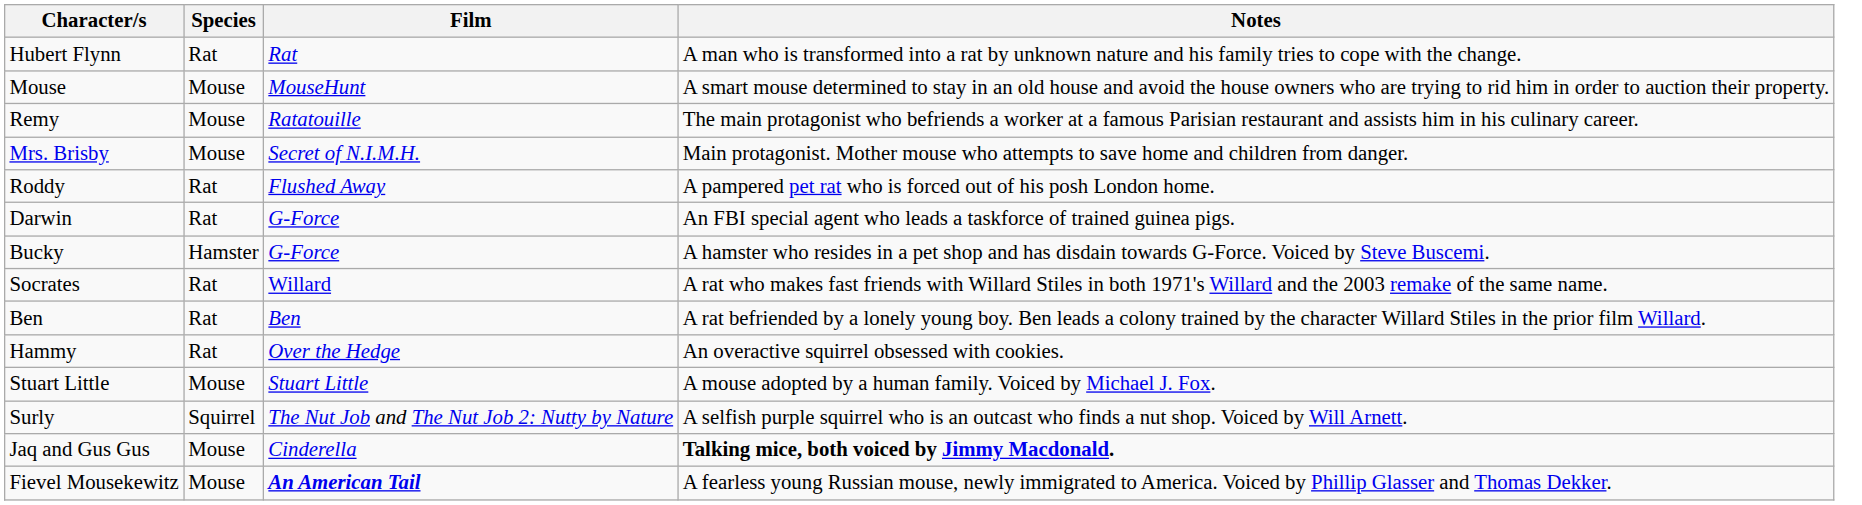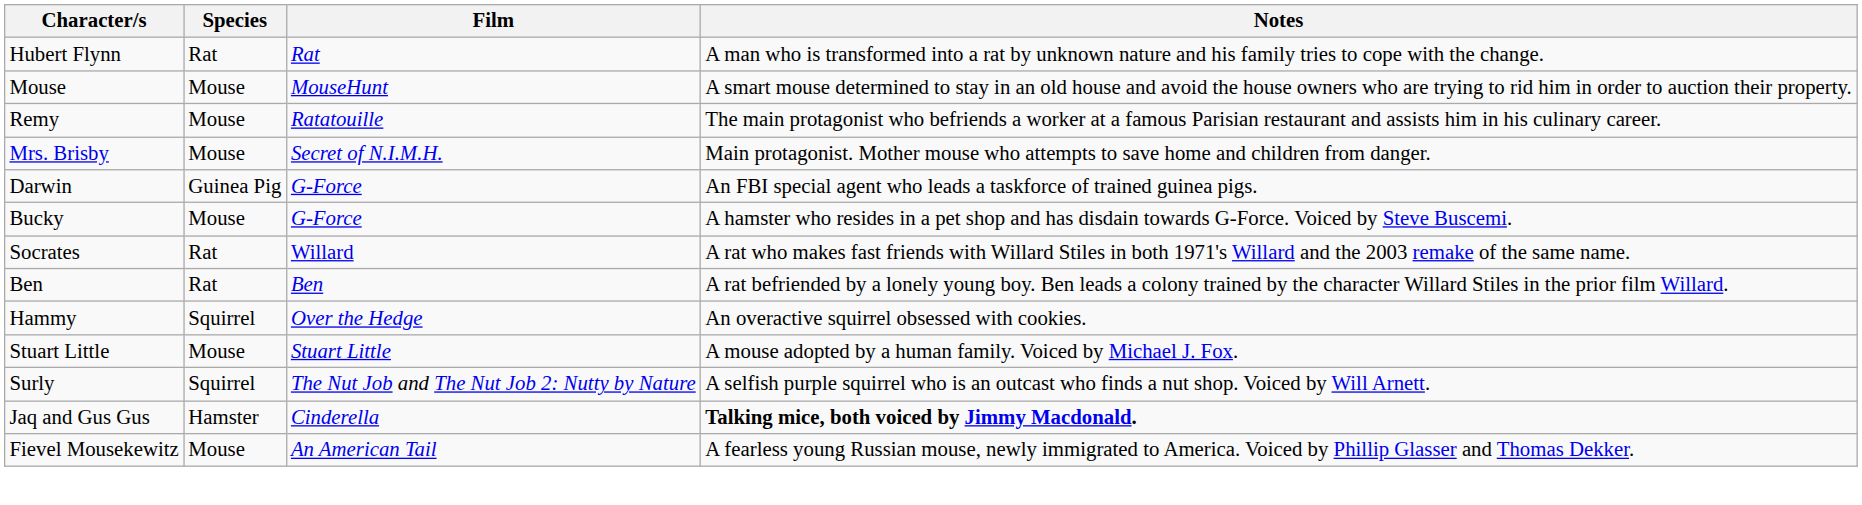 <table class="wikitable sortable">
 <tr>
 <th>Character/s</th>
 <th>Species</th>
 <th>Film</th>
 <th>Notes</th>
 </tr>
 <tr>
 <td>Hubert Flynn</td>
 <td>Rat</td>
 <td><em><a href='#'>Rat</a></em></td>
 <td>A man who is transformed into a rat by unknown nature and his family tries to cope with the change.</td>
 </tr>
 <tr>
 <td>Mouse</td>
 <td>Mouse</td>
 <td><em><a href='#'>MouseHunt</a></em></td>
 <td>A smart mouse determined to stay in an old house and avoid the house owners who are trying to rid him in order to auction their property.</td>
 </tr>
 <tr>
 <td>Remy</td>
 <td>Mouse</td>
 <td><em><a href='#'>Ratatouille</a></em></td>
 <td>The main protagonist who befriends a worker at a famous Parisian restaurant and assists him in his culinary career.</td>
 </tr>
 <tr>
 <td><a href='#'>Mrs. Brisby</a></td>
 <td>Mouse</td>
 <td><em><a href='#'>Secret of N.I.M.H.</a></em></td>
 <td>Main protagonist. Mother mouse who attempts to save home and children from danger.</td>
 </tr>
 <tr>
-<td>Roddy</td>
-<td>Rat</td>
-<td><em><a href='#'>Flushed Away</a></em></td>
-<td>A pampered <a href='#'>pet rat</a> who is forced out of his posh London home.</td>
-</tr>
-<tr>
 <td>Darwin</td>
-<td>Rat</td>
+<td>Guinea Pig</td>
 <td><em><a href='#'>G-Force</a></em></td>
 <td>An FBI special agent who leads a taskforce of trained guinea pigs.</td>
 </tr>
 <tr>
 <td>Bucky</td>
-<td>Hamster</td>
+<td>Mouse</td>
 <td><em><a href='#'>G-Force</a></em></td>
 <td>A hamster who resides in a pet shop and has disdain towards G-Force. Voiced by <a href='#'>Steve Buscemi</a>.</td>
 </tr>
 <tr>
 <td>Socrates</td>
 <td>Rat</td>
 <td><a href='#'>Willard</a></td>
 <td>A rat who makes fast friends with Willard Stiles in both 1971's <a href='#'>Willard</a> and the 2003 <a href='#'>remake</a> of the same name.</td>
 </tr>
 <tr>
 <td>Ben</td>
 <td>Rat</td>
 <td><em><a href='#'>Ben</a></em></td>
 <td>A rat befriended by a lonely young boy. Ben leads a colony trained by the character Willard Stiles in the prior film <a href='#'>Willard</a>.</td>
 </tr>
 <tr>
 <td>Hammy</td>
-<td>Rat</td>
+<td>Squirrel</td>
 <td><em><a href='#'>Over the Hedge</a></em></td>
 <td>An overactive squirrel obsessed with cookies.</td>
 </tr>
 <tr>
 <td>Stuart Little</td>
 <td>Mouse</td>
 <td><em><a href='#'>Stuart Little</a></em></td>
 <td>A mouse adopted by a human family. Voiced by <a href='#'>Michael J. Fox</a>.</td>
 </tr>
 <tr>
 <td>Surly</td>
 <td>Squirrel</td>
 <td><em><a href='#'>The Nut Job</a></em> <em>and</em> <em><a href='#'>The Nut Job 2: Nutty by Nature</a></em></td>
 <td>A selfish purple squirrel who is an outcast who finds a nut shop. Voiced by <a href='#'>Will Arnett</a>.</td>
 </tr>
 <tr>
 <td>Jaq and Gus Gus</td>
-<td>Mouse</td>
+<td>Hamster</td>
 <td><em><a href='#'>Cinderella</a></em></td>
 <td><strong>Talking mice, both voiced by <a href='#'>Jimmy Macdonald</a>.</strong></td>
 </tr>
 <tr>
 <td>Fievel Mousekewitz</td>
 <td>Mouse</td>
-<td><strong><em><a href='#'>An American Tail</a></em></strong></td>
+<td><em><a href='#'>An American Tail</a></em></td>
 <td>A fearless young Russian mouse, newly immigrated to America. Voiced by <a href='#'>Phillip Glasser</a> and <a href='#'>Thomas Dekker</a>.</td>
 </tr>
 </table>
